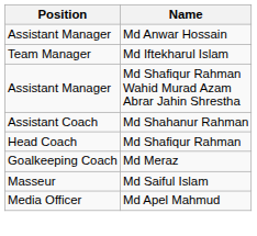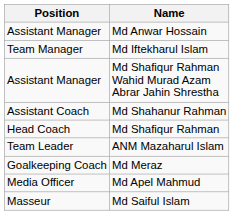 <table class="wikitable" style="text-align:left">
 <tr>
 <th>Position</th>
 <th>Name</th>
 </tr>
 <tr>
 <td>Assistant Manager</td>
 <td> Md Anwar Hossain</td>
 </tr>
 <tr>
 <td>Team Manager</td>
 <td> Md Iftekharul Islam</td>
 </tr>
 <tr>
 <td>Assistant Manager</td>
 <td> Md Shafiqur Rahman<br> Wahid Murad Azam<br> Abrar Jahin Shrestha</td>
 </tr>
 <tr>
 <td>Assistant Coach</td>
 <td> Md Shahanur Rahman</td>
 </tr>
 <tr>
 <td>Head Coach</td>
 <td> Md Shafiqur Rahman</td>
 </tr>
 <tr>
+<td>Team Leader</td>
+<td> ANM Mazaharul Islam</td>
+</tr>
+<tr>
 <td>Goalkeeping Coach</td>
 <td> Md Meraz</td>
+</tr>
+<tr>
+<td>Media Officer</td>
+<td> Md Apel Mahmud</td>
 </tr>
 <tr>
 <td>Masseur</td>
 <td> Md Saiful Islam</td>
 </tr>
-<tr>
-<td>Media Officer</td>
-<td> Md Apel Mahmud</td>
-</tr>
 </table>
